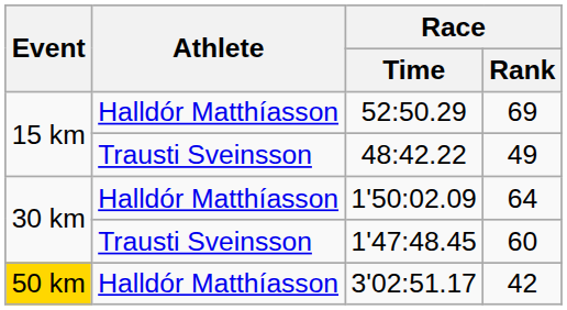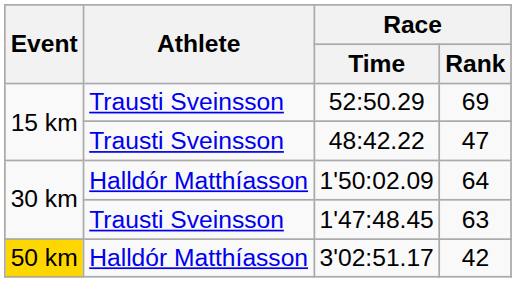 <table class="wikitable" border="1" style="font-size:90%">
 <tr>
 <th rowspan=2>Event</th>
 <th rowspan=2>Athlete</th>
 <th colspan=2>Race</th>
 </tr>
 <tr>
 <th>Time</th>
 <th>Rank</th>
 </tr>
 <tr>
 <td rowspan=2>15 km</td>
-<td><a href='#'>Halldór Matthíasson</a></td>
+<td><a href='#'>Trausti Sveinsson</a></td>
 <td align=center>52:50.29</td>
 <td align=center>69</td>
 </tr>
 <tr>
 <td><a href='#'>Trausti Sveinsson</a></td>
 <td align=center>48:42.22</td>
-<td align=center>49</td>
+<td align=center>47</td>
 </tr>
 <tr>
 <td rowspan=2>30 km</td>
 <td><a href='#'>Halldór Matthíasson</a></td>
 <td align=center>1'50:02.09</td>
 <td align=center>64</td>
 </tr>
 <tr>
 <td><a href='#'>Trausti Sveinsson</a></td>
 <td align=center>1'47:48.45</td>
-<td align=center>60</td>
+<td align=center>63</td>
 </tr>
 <tr>
 <td style="background: gold;">50 km</td>
 <td><a href='#'>Halldór Matthíasson</a></td>
 <td align=center>3'02:51.17</td>
 <td align=center>42</td>
 </tr>
 </table>
